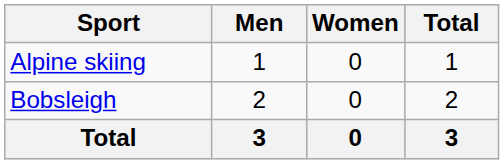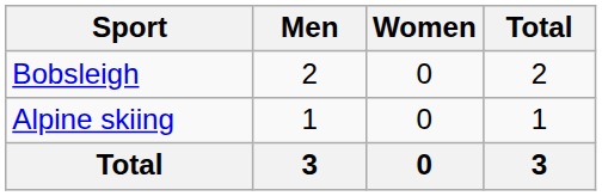 <table class="wikitable sortable" style="text-align:center;">
 <tr>
 <th width=130>Sport</th>
 <th width=55>Men</th>
 <th width=55>Women</th>
 <th width=55>Total</th>
 </tr>
 <tr>
+<td align=left><a href='#'>Bobsleigh</a></td>
+<td>2</td>
+<td>0</td>
+<td>2</td>
+</tr>
+<tr>
 <td align=left><a href='#'>Alpine skiing</a></td>
 <td>1</td>
 <td>0</td>
 <td>1</td>
-</tr>
-<tr>
-<td align=left><a href='#'>Bobsleigh</a></td>
-<td>2</td>
-<td>0</td>
-<td>2</td>
 </tr>
 <tr>
 <th>Total</th>
 <th>3</th>
 <th>0</th>
 <th>3</th>
 </tr>
 </table>
